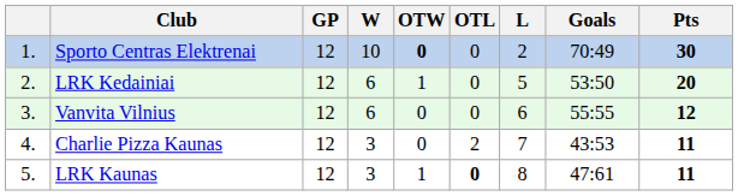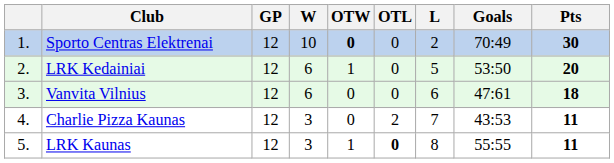 <table class="wikitable">
 <tr>
 <th width="30"></th>
 <th width="200">Club</th>
 <th width="30">GP</th>
 <th width="30">W</th>
 <th width="30">OTW</th>
 <th width="30">OTL</th>
 <th width="30">L</th>
 <th width="70">Goals</th>
 <th width="70">Pts</th>
 </tr>
 <tr bgcolor="#BCD2EE" align="center">
 <td>1.</td>
 <td align="left"><a href='#'>Sporto Centras Elektrenai</a></td>
 <td>12</td>
 <td>10</td>
 <td><strong>0</strong></td>
 <td>0</td>
 <td>2</td>
 <td>70:49</td>
 <td><strong>30</strong></td>
 </tr>
 <tr bgcolor="#e6fae6" align="center">
 <td>2.</td>
 <td align="left"><a href='#'>LRK Kedainiai</a></td>
 <td>12</td>
 <td>6</td>
 <td>1</td>
 <td>0</td>
 <td>5</td>
 <td>53:50</td>
 <td><strong>20</strong></td>
 </tr>
 <tr bgcolor="#e6fae6" align="center">
 <td>3.</td>
 <td align="left"><a href='#'>Vanvita Vilnius</a></td>
 <td>12</td>
 <td>6</td>
 <td>0</td>
 <td>0</td>
 <td>6</td>
-<td>55:55</td>
-<td><strong>12</strong></td>
+<td>47:61</td>
+<td><strong>18</strong></td>
 </tr>
 <tr bgcolor="#FFFFFF" align="center">
 <td>4.</td>
 <td align="left"><a href='#'>Charlie Pizza Kaunas</a></td>
 <td>12</td>
 <td>3</td>
 <td>0</td>
 <td>2</td>
 <td>7</td>
 <td>43:53</td>
 <td><strong>11</strong></td>
 </tr>
 <tr bgcolor="#FFFFFF" align="center">
 <td>5.</td>
 <td align="left"><a href='#'>LRK Kaunas</a></td>
 <td>12</td>
 <td>3</td>
 <td>1</td>
 <td><strong>0</strong></td>
 <td>8</td>
-<td>47:61</td>
+<td>55:55</td>
 <td><strong>11</strong></td>
 </tr>
 </table>
